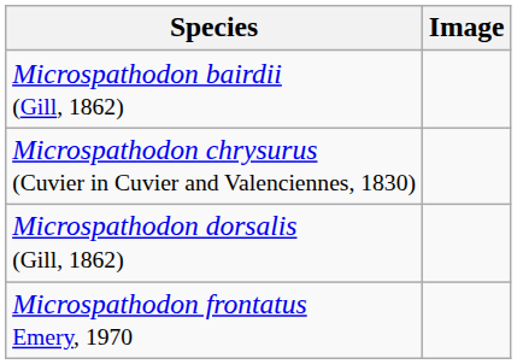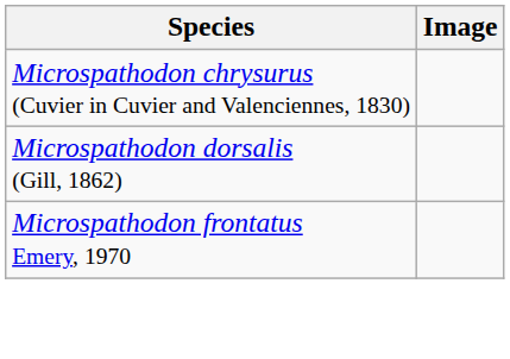 <table class="wikitable">
 <tr>
 <th>Species</th>
 <th>Image</th>
-</tr>
-<tr>
-<td><em><a href='#'>Microspathodon bairdii</a></em><br><small>(<a href='#'>Gill</a>, 1862)</small></td>
-<td></td>
 </tr>
 <tr>
 <td><em><a href='#'>Microspathodon chrysurus</a></em><br><small>(Cuvier in Cuvier and Valenciennes, 1830)</small></td>
 <td></td>
 </tr>
 <tr>
 <td><em><a href='#'>Microspathodon dorsalis</a></em><br><small>(Gill, 1862)</small></td>
 <td></td>
 </tr>
 <tr>
 <td><em><a href='#'>Microspathodon frontatus</a></em><br><small><a href='#'>Emery</a>, 1970</small></td>
 <td></td>
 </tr>
 </table>
